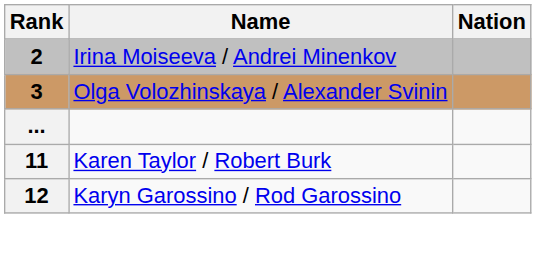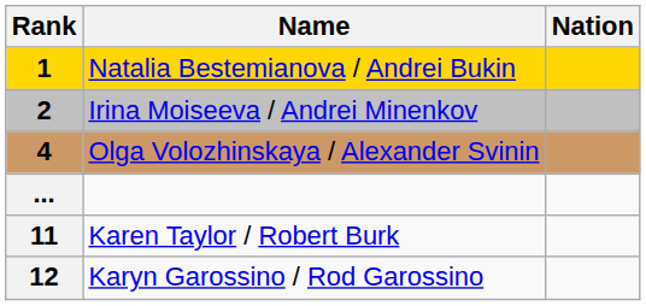 <table class="wikitable">
 <tr>
 <th>Rank</th>
 <th>Name</th>
 <th>Nation</th>
+</tr>
+<tr bgcolor="gold">
+<td align="center"><strong>1</strong></td>
+<td><a href='#'>Natalia Bestemianova</a> / <a href='#'>Andrei Bukin</a></td>
+<td></td>
 </tr>
 <tr bgcolor="silver">
 <td align="center"><strong>2</strong></td>
 <td><a href='#'>Irina Moiseeva</a> / <a href='#'>Andrei Minenkov</a></td>
 <td></td>
 </tr>
 <tr bgcolor="cc9966">
-<td align="center"><strong>3</strong></td>
+<td align="center"><strong>4</strong></td>
 <td><a href='#'>Olga Volozhinskaya</a> / <a href='#'>Alexander Svinin</a></td>
 <td></td>
 </tr>
 <tr>
 <th>...</th>
 <td></td>
 <td></td>
 </tr>
 <tr>
 <th>11</th>
 <td><a href='#'>Karen Taylor</a> / <a href='#'>Robert Burk</a></td>
 <td></td>
 </tr>
 <tr>
 <th>12</th>
 <td><a href='#'>Karyn Garossino</a> / <a href='#'>Rod Garossino</a></td>
 <td></td>
 </tr>
 </table>
